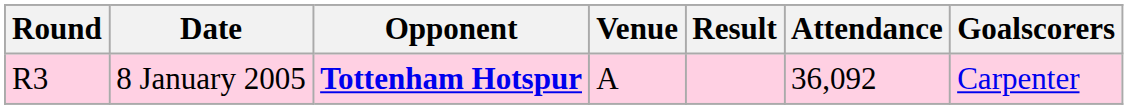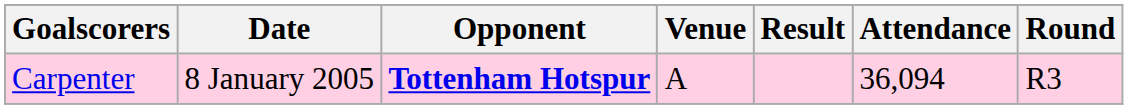 <table class="wikitable">
 <tr>
-<th>Round</th>
+<th>Goalscorers</th>
 <th>Date</th>
 <th>Opponent</th>
 <th>Venue</th>
 <th>Result</th>
 <th>Attendance</th>
-<th>Goalscorers</th>
+<th>Round</th>
 </tr>
 <tr style="background-color: #ffd0e3;">
-<td>R3</td>
+<td><a href='#'>Carpenter</a></td>
 <td>8 January 2005</td>
 <td><strong><a href='#'>Tottenham Hotspur</a></strong></td>
 <td>A</td>
 <td></td>
-<td>36,092</td>
-<td><a href='#'>Carpenter</a></td>
+<td>36,094</td>
+<td>R3</td>
 </tr>
 </table>
